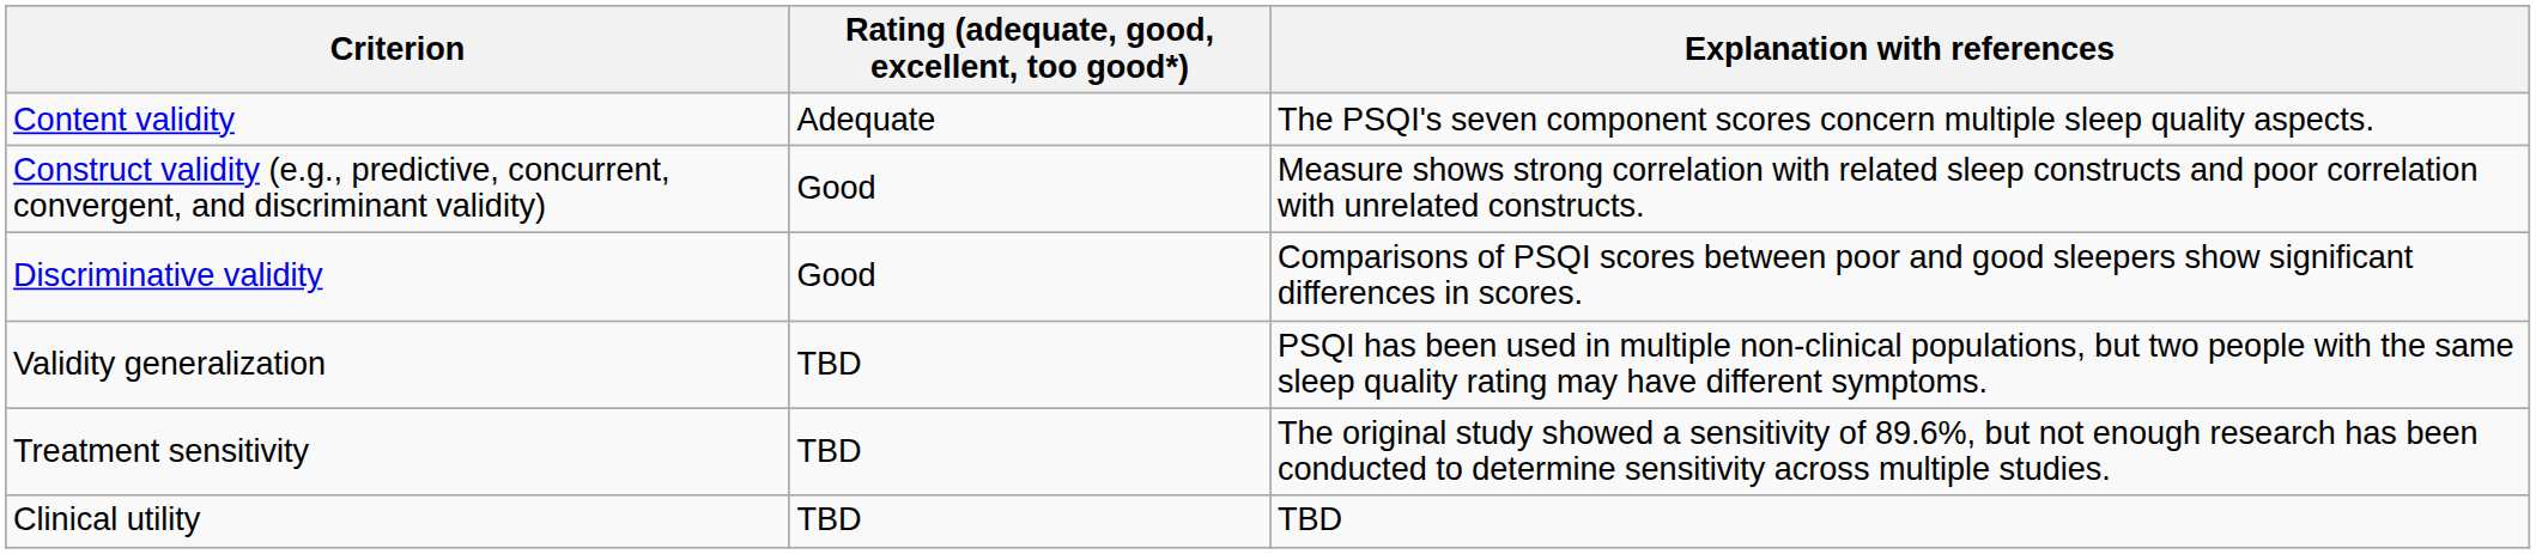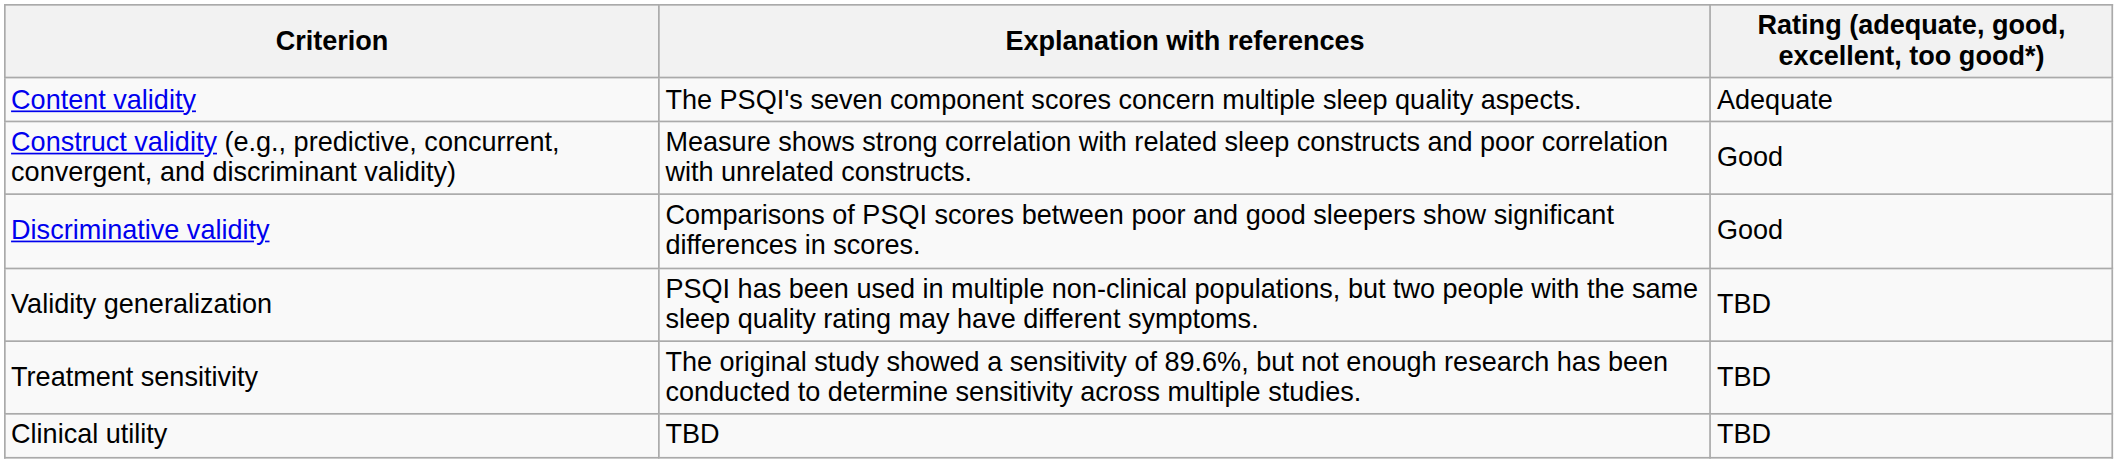 <table class="wikitable">
 <tr>
 <th>Criterion</th>
+<th>Explanation with references</th>
 <th>Rating (adequate, good, excellent, too good*)</th>
-<th>Explanation with references</th>
 </tr>
 <tr>
 <td><a href='#'>Content validity</a></td>
+<td>The PSQI's seven component scores concern multiple sleep quality aspects.</td>
 <td>Adequate</td>
-<td>The PSQI's seven component scores concern multiple sleep quality aspects.</td>
 </tr>
 <tr>
 <td><a href='#'>Construct validity</a> (e.g., predictive, concurrent, convergent, and discriminant validity)</td>
+<td>Measure shows strong correlation with related sleep constructs and poor correlation with unrelated constructs.</td>
 <td>Good</td>
-<td>Measure shows strong correlation with related sleep constructs and poor correlation with unrelated constructs.</td>
 </tr>
 <tr>
 <td><a href='#'>Discriminative validity</a></td>
+<td>Comparisons of PSQI scores between poor and good sleepers show significant differences in scores.</td>
 <td>Good</td>
-<td>Comparisons of PSQI scores between poor and good sleepers show significant differences in scores.</td>
 </tr>
 <tr>
 <td>Validity generalization</td>
+<td>PSQI has been used in multiple non-clinical populations, but two people with the same sleep quality rating may have different symptoms.</td>
 <td>TBD</td>
-<td>PSQI has been used in multiple non-clinical populations, but two people with the same sleep quality rating may have different symptoms.</td>
 </tr>
 <tr>
 <td>Treatment sensitivity</td>
+<td>The original study showed a sensitivity of 89.6%, but not enough research has been conducted to determine sensitivity across multiple studies.</td>
 <td>TBD</td>
-<td>The original study showed a sensitivity of 89.6%, but not enough research has been conducted to determine sensitivity across multiple studies.</td>
 </tr>
 <tr>
 <td>Clinical utility</td>
 <td>TBD</td>
 <td>TBD</td>
 </tr>
 </table>
